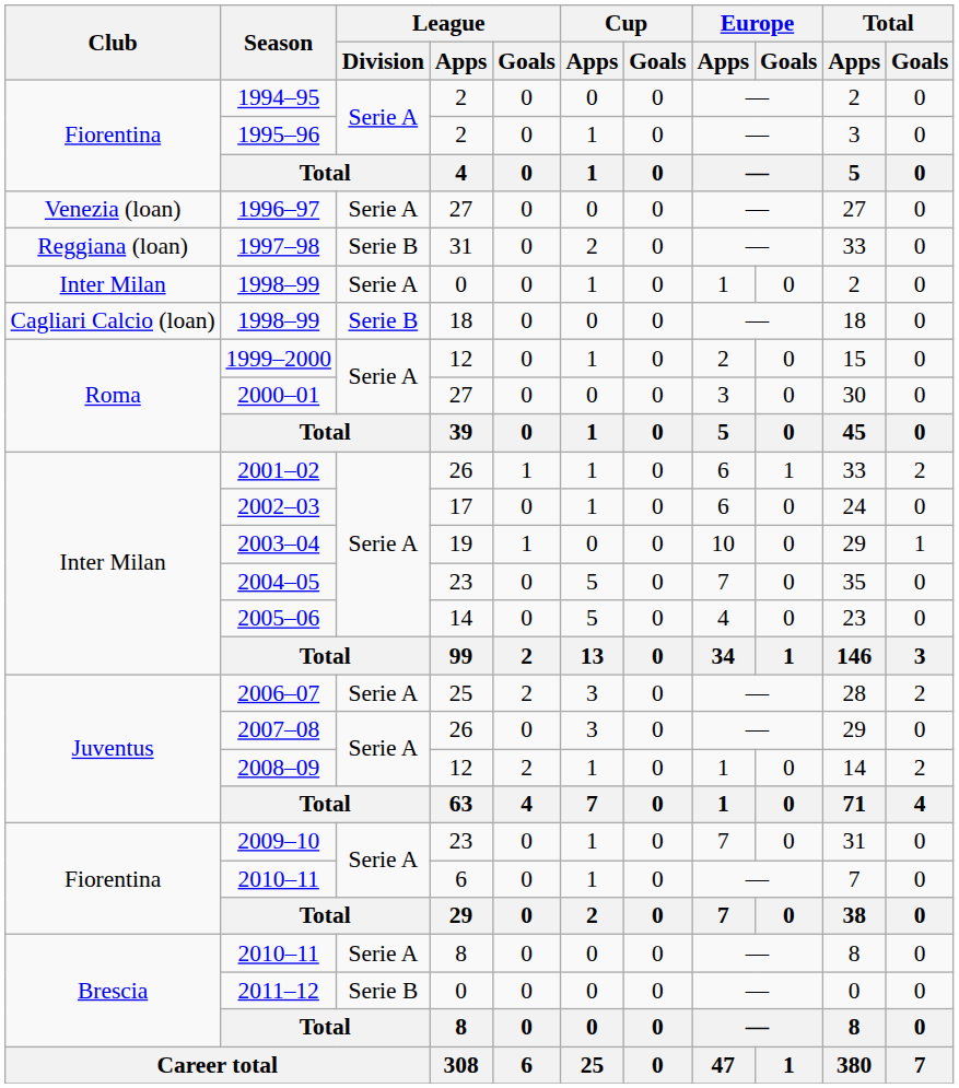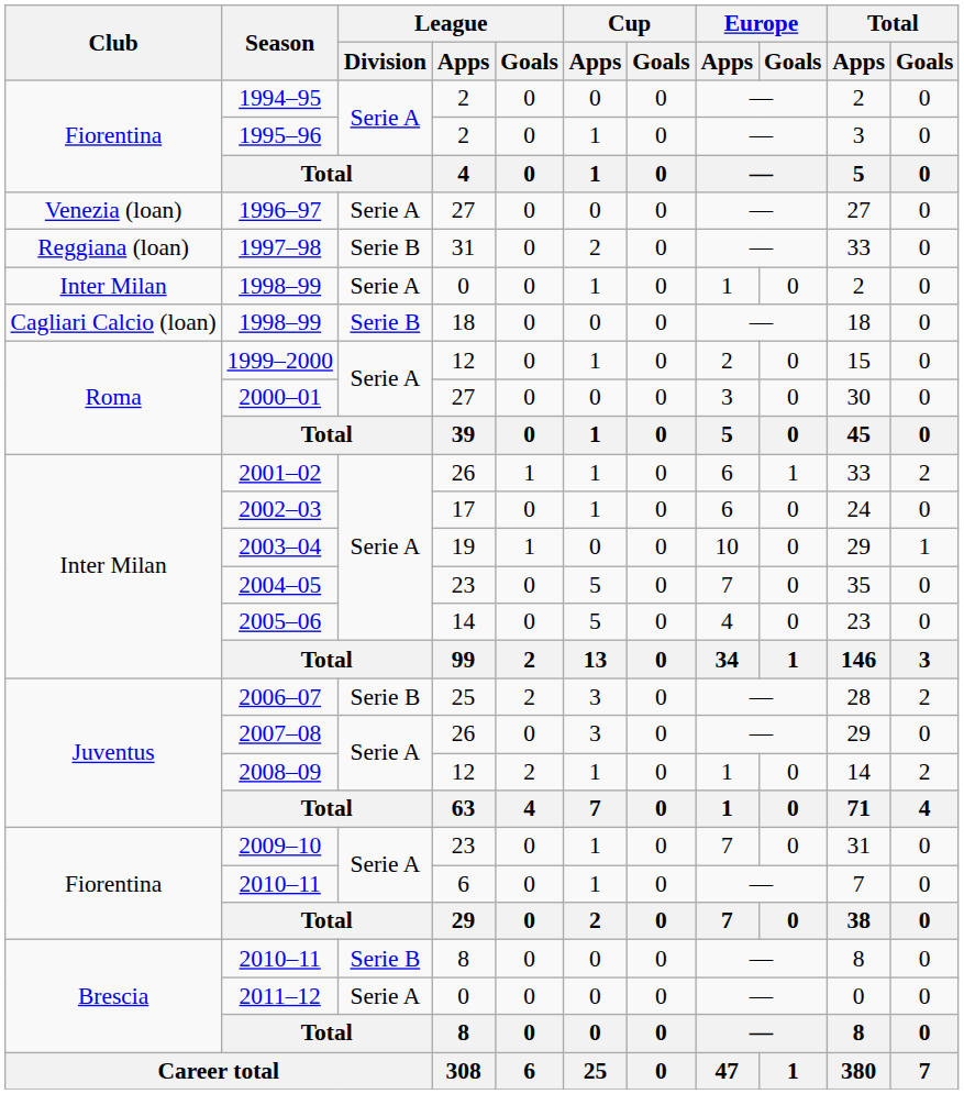 <table class="wikitable" style="text-align:center">
 <tr>
 <th rowspan="2">Club</th>
 <th rowspan="2">Season</th>
 <th colspan="3">League</th>
 <th colspan="2">Cup</th>
 <th colspan="2"><a href='#'>Europe</a></th>
 <th colspan="2">Total</th>
 </tr>
 <tr>
 <th>Division</th>
 <th>Apps</th>
 <th>Goals</th>
 <th>Apps</th>
 <th>Goals</th>
 <th>Apps</th>
 <th>Goals</th>
 <th>Apps</th>
 <th>Goals</th>
 </tr>
 <tr>
 <td rowspan="3"><a href='#'>Fiorentina</a></td>
 <td><a href='#'>1994–95</a></td>
 <td rowspan="2"><a href='#'>Serie A</a></td>
 <td>2</td>
 <td>0</td>
 <td>0</td>
 <td>0</td>
 <td colspan="2">—</td>
 <td>2</td>
 <td>0</td>
 </tr>
 <tr>
 <td><a href='#'>1995–96</a></td>
 <td>2</td>
 <td>0</td>
 <td>1</td>
 <td>0</td>
 <td colspan="2">—</td>
 <td>3</td>
 <td>0</td>
 </tr>
 <tr>
 <th colspan="2">Total</th>
 <th>4</th>
 <th>0</th>
 <th>1</th>
 <th>0</th>
 <th colspan="2">—</th>
 <th>5</th>
 <th>0</th>
 </tr>
 <tr>
 <td><a href='#'>Venezia</a> (loan)</td>
 <td><a href='#'>1996–97</a></td>
 <td>Serie A</td>
 <td>27</td>
 <td>0</td>
 <td>0</td>
 <td>0</td>
 <td colspan="2">—</td>
 <td>27</td>
 <td>0</td>
 </tr>
 <tr>
 <td><a href='#'>Reggiana</a> (loan)</td>
 <td><a href='#'>1997–98</a></td>
 <td>Serie B</td>
 <td>31</td>
 <td>0</td>
 <td>2</td>
 <td>0</td>
 <td colspan="2">—</td>
 <td>33</td>
 <td>0</td>
 </tr>
 <tr>
 <td><a href='#'>Inter Milan</a></td>
 <td><a href='#'>1998–99</a></td>
 <td>Serie A</td>
 <td>0</td>
 <td>0</td>
 <td>1</td>
 <td>0</td>
 <td>1</td>
 <td>0</td>
 <td>2</td>
 <td>0</td>
 </tr>
 <tr>
 <td><a href='#'>Cagliari Calcio</a> (loan)</td>
 <td><a href='#'>1998–99</a></td>
 <td><a href='#'>Serie B</a></td>
 <td>18</td>
 <td>0</td>
 <td>0</td>
 <td>0</td>
 <td colspan="2">—</td>
 <td>18</td>
 <td>0</td>
 </tr>
 <tr>
 <td rowspan="3"><a href='#'>Roma</a></td>
 <td><a href='#'>1999–2000</a></td>
 <td rowspan="2">Serie A</td>
 <td>12</td>
 <td>0</td>
 <td>1</td>
 <td>0</td>
 <td>2</td>
 <td>0</td>
 <td>15</td>
 <td>0</td>
 </tr>
 <tr>
 <td><a href='#'>2000–01</a></td>
 <td>27</td>
 <td>0</td>
 <td>0</td>
 <td>0</td>
 <td>3</td>
 <td>0</td>
 <td>30</td>
 <td>0</td>
 </tr>
 <tr>
 <th colspan="2">Total</th>
 <th>39</th>
 <th>0</th>
 <th>1</th>
 <th>0</th>
 <th>5</th>
 <th>0</th>
 <th>45</th>
 <th>0</th>
 </tr>
 <tr>
 <td rowspan="6">Inter Milan</td>
 <td><a href='#'>2001–02</a></td>
 <td rowspan="5">Serie A</td>
 <td>26</td>
 <td>1</td>
 <td>1</td>
 <td>0</td>
 <td>6</td>
 <td>1</td>
 <td>33</td>
 <td>2</td>
 </tr>
 <tr>
 <td><a href='#'>2002–03</a></td>
 <td>17</td>
 <td>0</td>
 <td>1</td>
 <td>0</td>
 <td>6</td>
 <td>0</td>
 <td>24</td>
 <td>0</td>
 </tr>
 <tr>
 <td><a href='#'>2003–04</a></td>
 <td>19</td>
 <td>1</td>
 <td>0</td>
 <td>0</td>
 <td>10</td>
 <td>0</td>
 <td>29</td>
 <td>1</td>
 </tr>
 <tr>
 <td><a href='#'>2004–05</a></td>
 <td>23</td>
 <td>0</td>
 <td>5</td>
 <td>0</td>
 <td>7</td>
 <td>0</td>
 <td>35</td>
 <td>0</td>
 </tr>
 <tr>
 <td><a href='#'>2005–06</a></td>
 <td>14</td>
 <td>0</td>
 <td>5</td>
 <td>0</td>
 <td>4</td>
 <td>0</td>
 <td>23</td>
 <td>0</td>
 </tr>
 <tr>
 <th colspan="2">Total</th>
 <th>99</th>
 <th>2</th>
 <th>13</th>
 <th>0</th>
 <th>34</th>
 <th>1</th>
 <th>146</th>
 <th>3</th>
 </tr>
 <tr>
 <td rowspan="4"><a href='#'>Juventus</a></td>
 <td><a href='#'>2006–07</a></td>
-<td>Serie A</td>
+<td>Serie B</td>
 <td>25</td>
 <td>2</td>
 <td>3</td>
 <td>0</td>
 <td colspan="2">—</td>
 <td>28</td>
 <td>2</td>
 </tr>
 <tr>
 <td><a href='#'>2007–08</a></td>
 <td rowspan="2">Serie A</td>
 <td>26</td>
 <td>0</td>
 <td>3</td>
 <td>0</td>
 <td colspan="2">—</td>
 <td>29</td>
 <td>0</td>
 </tr>
 <tr>
 <td><a href='#'>2008–09</a></td>
 <td>12</td>
 <td>2</td>
 <td>1</td>
 <td>0</td>
 <td>1</td>
 <td>0</td>
 <td>14</td>
 <td>2</td>
 </tr>
 <tr>
 <th colspan="2">Total</th>
 <th>63</th>
 <th>4</th>
 <th>7</th>
 <th>0</th>
 <th>1</th>
 <th>0</th>
 <th>71</th>
 <th>4</th>
 </tr>
 <tr>
 <td rowspan="3">Fiorentina</td>
 <td><a href='#'>2009–10</a></td>
 <td rowspan="2">Serie A</td>
 <td>23</td>
 <td>0</td>
 <td>1</td>
 <td>0</td>
 <td>7</td>
 <td>0</td>
 <td>31</td>
 <td>0</td>
 </tr>
 <tr>
 <td><a href='#'>2010–11</a></td>
 <td>6</td>
 <td>0</td>
 <td>1</td>
 <td>0</td>
 <td colspan="2">—</td>
 <td>7</td>
 <td>0</td>
 </tr>
 <tr>
 <th colspan="2">Total</th>
 <th>29</th>
 <th>0</th>
 <th>2</th>
 <th>0</th>
 <th>7</th>
 <th>0</th>
 <th>38</th>
 <th>0</th>
 </tr>
 <tr>
 <td rowspan="3"><a href='#'>Brescia</a></td>
 <td><a href='#'>2010–11</a></td>
-<td>Serie A</td>
+<td><a href='#'>Serie B</a></td>
 <td>8</td>
 <td>0</td>
 <td>0</td>
 <td>0</td>
 <td colspan="2">—</td>
 <td>8</td>
 <td>0</td>
 </tr>
 <tr>
 <td><a href='#'>2011–12</a></td>
-<td>Serie B</td>
+<td>Serie A</td>
 <td>0</td>
 <td>0</td>
 <td>0</td>
 <td>0</td>
 <td colspan="2">—</td>
 <td>0</td>
 <td>0</td>
 </tr>
 <tr>
 <th colspan="2">Total</th>
 <th>8</th>
 <th>0</th>
 <th>0</th>
 <th>0</th>
 <th colspan="2">—</th>
 <th>8</th>
 <th>0</th>
 </tr>
 <tr>
 <th colspan="3">Career total</th>
 <th>308</th>
 <th>6</th>
 <th>25</th>
 <th>0</th>
 <th>47</th>
 <th>1</th>
 <th>380</th>
 <th>7</th>
 </tr>
 </table>
